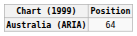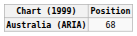 <table class="wikitable plainrowheaders" style="text-align:center">
 <tr>
 <th scope="col">Chart (1999)</th>
 <th scope="col">Position</th>
 </tr>
 <tr>
 <th scope="row">Australia (ARIA)</th>
-<td>64</td>
+<td>68</td>
 </tr>
 </table>
